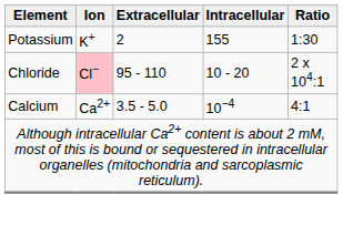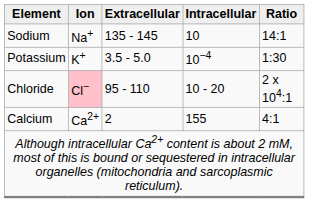 <table class="wikitable">
 <tr ---->
 <th width="50" style="background:#efefef;">Element</th>
 <th width="25" style="background:#efefef;">Ion</th>
 <th width="50" style="background:#efefef;">Extracellular</th>
 <th width="50" style="background:#efefef;">Intracellular</th>
 <th width="50" style="background:#efefef;">Ratio</th>
 </tr>
 <tr ---->
+<td>Sodium</td>
+<td>Na<sup>+</sup></td>
+<td>135 - 145</td>
+<td>10</td>
+<td>14:1</td>
+</tr>
+<tr ---->
 <td>Potassium</td>
 <td>K<sup>+</sup></td>
-<td>2</td>
-<td>155</td>
+<td>3.5 - 5.0</td>
+<td>10<sup>−4</sup></td>
 <td>1:30</td>
 </tr>
 <tr ---->
 <td>Chloride</td>
 <td style="background: pink;">Cl<sup>−</sup></td>
 <td>95 - 110</td>
 <td>10 - 20</td>
 <td>2 x 10<sup>4</sup>:1</td>
 </tr>
 <tr ---->
 <td>Calcium</td>
 <td>Ca<sup>2+</sup></td>
-<td>3.5 - 5.0</td>
-<td>10<sup>−4</sup></td>
+<td>2</td>
+<td>155</td>
 <td>4:1</td>
 </tr>
 <tr ---->
 <td style="border-bottom:3px solid grey;" colspan="5" align="center"><span><em>Although intracellular Ca<sup>2+</sup> content is about 2 mM, most of this is bound or sequestered in intracellular organelles (mitochondria and sarcoplasmic reticulum).</em></span></td>
 </tr>
 </table>
